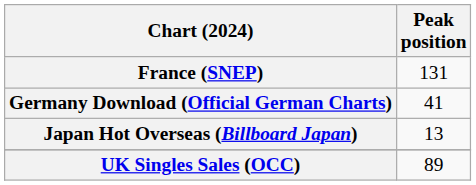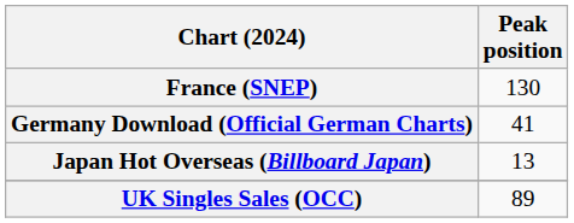 <table class="wikitable sortable plainrowheaders" style="text-align:center">
 <tr>
 <th scope="col">Chart (2024)</th>
 <th scope="col">Peak<br>position</th>
 </tr>
 <tr>
 <th scope="row">France (<a href='#'>SNEP</a>)</th>
-<td>131</td>
+<td>130</td>
 </tr>
 <tr>
 <th scope="row">Germany Download (<a href='#'>Official German Charts</a>)</th>
 <td>41</td>
 </tr>
 <tr>
 <th scope="row">Japan Hot Overseas (<em><a href='#'>Billboard Japan</a></em>)</th>
 <td>13</td>
 </tr>
 <tr>
 </tr>
 <tr>
 <th scope="row"><a href='#'>UK Singles Sales</a> (<a href='#'>OCC</a>)</th>
 <td>89</td>
 </tr>
 </table>
